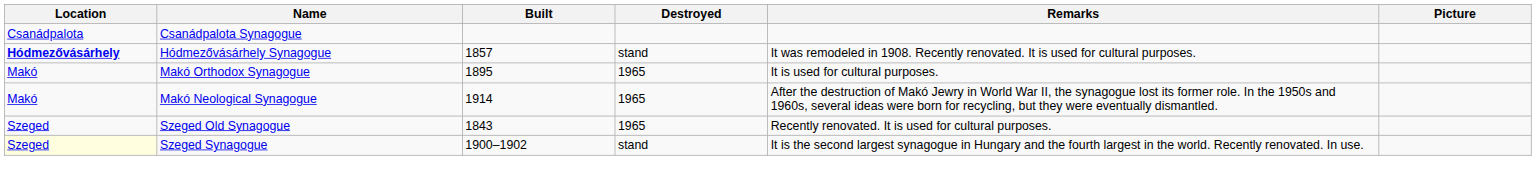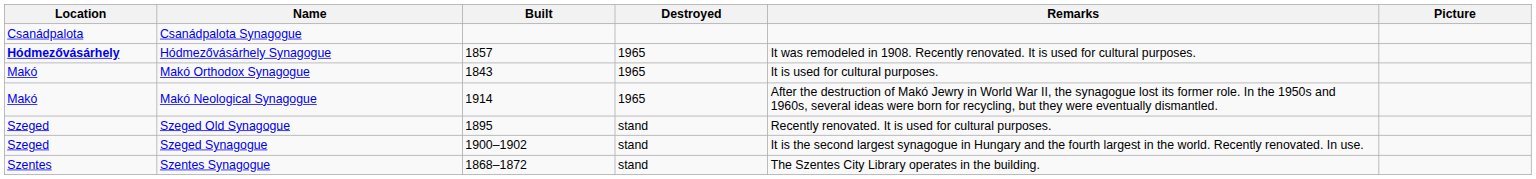 <table class="wikitable sortable" width="100%">
 <tr>
 <th width="10%">Location</th>
 <th width="20%">Name</th>
 <th width="10%">Built</th>
 <th width="10%">Destroyed</th>
 <th width="40%" class="unsortable">Remarks</th>
 <th width="10%" class="unsortable">Picture</th>
 </tr>
 <tr>
 <td><a href='#'>Csanádpalota</a></td>
 <td><a href='#'>Csanádpalota Synagogue</a></td>
 <td></td>
 <td></td>
 <td></td>
 <td></td>
 </tr>
 <tr>
 <td><strong><a href='#'>Hódmezővásárhely</a></strong></td>
 <td><a href='#'>Hódmezővásárhely Synagogue</a></td>
 <td>1857</td>
-<td>stand</td>
+<td>1965</td>
 <td>It was remodeled in 1908. Recently renovated. It is used for cultural purposes.</td>
 <td></td>
 </tr>
 <tr>
 <td><a href='#'>Makó</a></td>
 <td><a href='#'>Makó Orthodox Synagogue</a></td>
-<td>1895</td>
+<td>1843</td>
 <td>1965</td>
 <td>It is used for cultural purposes.</td>
 <td></td>
 </tr>
 <tr>
 <td><a href='#'>Makó</a></td>
 <td><a href='#'>Makó Neological Synagogue</a></td>
 <td>1914</td>
 <td>1965</td>
 <td>After the destruction of Makó Jewry in World War II, the synagogue lost its former role. In the 1950s and 1960s, several ideas were born for recycling, but they were eventually dismantled.</td>
 <td></td>
 </tr>
 <tr>
 <td><a href='#'>Szeged</a></td>
 <td><a href='#'>Szeged Old Synagogue</a></td>
-<td>1843</td>
-<td>1965</td>
+<td>1895</td>
+<td>stand</td>
 <td>Recently renovated. It is used for cultural purposes.</td>
 <td></td>
 </tr>
 <tr>
-<td style="background: lightyellow;"><a href='#'>Szeged</a></td>
+<td><a href='#'>Szeged</a></td>
 <td><a href='#'>Szeged Synagogue</a></td>
 <td>1900–1902</td>
 <td>stand</td>
 <td>It is the second largest synagogue in Hungary and the fourth largest in the world. Recently renovated. In use.</td>
 <td></td>
 </tr>
+<tr>
+<td><a href='#'>Szentes</a></td>
+<td><a href='#'>Szentes Synagogue</a></td>
+<td>1868–1872</td>
+<td>stand</td>
+<td>The Szentes City Library operates in the building.</td>
+<td></td>
+</tr>
 </table>
